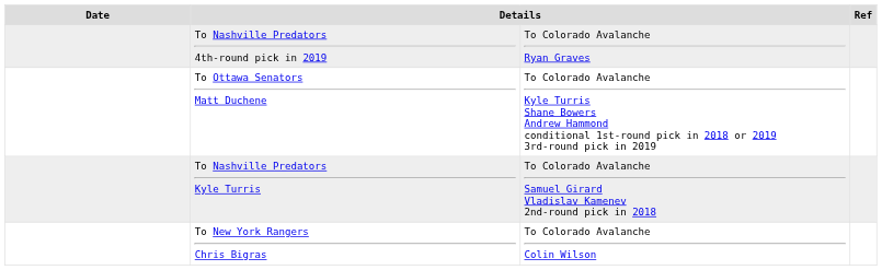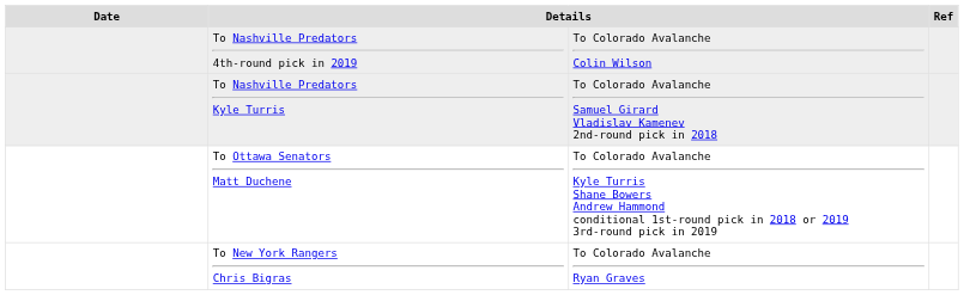 <table border=1 style="border-collapse:collapse" bordercolor="#DFDFDF" cellpadding="5" width=90%>
 <tr style="background:#ddd; text-align:center;">
 <th>Date</th>
 <th colspan="2">Details</th>
 <th>Ref</th>
 </tr>
 <tr style="background:#eee;">
 <td style="width:22%;"></td>
 <td style="width:39%;" valign="top">To <a href='#'>Nashville Predators</a><hr>4th-round pick in <a href='#'>2019</a></td>
-<td style="width:39%;" valign="top">To Colorado Avalanche<hr><a href='#'>Ryan Graves</a></td>
-<td></td>
-</tr>
-<tr>
-<td style="width:22%;"></td>
-<td style="width:39%;" valign="top">To <a href='#'>Ottawa Senators</a><hr><a href='#'>Matt Duchene</a></td>
-<td style="width:39%;" valign="top">To Colorado Avalanche<hr><a href='#'>Kyle Turris</a><br><a href='#'>Shane Bowers</a><br><a href='#'>Andrew Hammond</a> <br>conditional 1st-round pick in <a href='#'>2018</a> or <a href='#'>2019</a><br>3rd-round pick in 2019</td>
+<td style="width:39%;" valign="top">To Colorado Avalanche<hr><a href='#'>Colin Wilson</a></td>
 <td></td>
 </tr>
 <tr style="background:#eee;">
 <td style="width:22%;"></td>
 <td style="width:39%;" valign="top">To <a href='#'>Nashville Predators</a><hr><a href='#'>Kyle Turris</a></td>
 <td style="width:39%;" valign="top">To Colorado Avalanche<hr><a href='#'>Samuel Girard</a><br><a href='#'>Vladislav Kamenev</a><br>2nd-round pick in <a href='#'>2018</a></td>
 <td></td>
 </tr>
 <tr>
 <td style="width:22%;"></td>
+<td style="width:39%;" valign="top">To <a href='#'>Ottawa Senators</a><hr><a href='#'>Matt Duchene</a></td>
+<td style="width:39%;" valign="top">To Colorado Avalanche<hr><a href='#'>Kyle Turris</a><br><a href='#'>Shane Bowers</a><br><a href='#'>Andrew Hammond</a> <br>conditional 1st-round pick in <a href='#'>2018</a> or <a href='#'>2019</a><br>3rd-round pick in 2019</td>
+<td></td>
+</tr>
+<tr>
+<td style="width:22%;"></td>
 <td style="width:39%;" valign="top">To <a href='#'>New York Rangers</a><hr><a href='#'>Chris Bigras</a></td>
-<td style="width:39%;" valign="top">To Colorado Avalanche<hr><a href='#'>Colin Wilson</a></td>
+<td style="width:39%;" valign="top">To Colorado Avalanche<hr><a href='#'>Ryan Graves</a></td>
 <td></td>
 </tr>
 </table>
